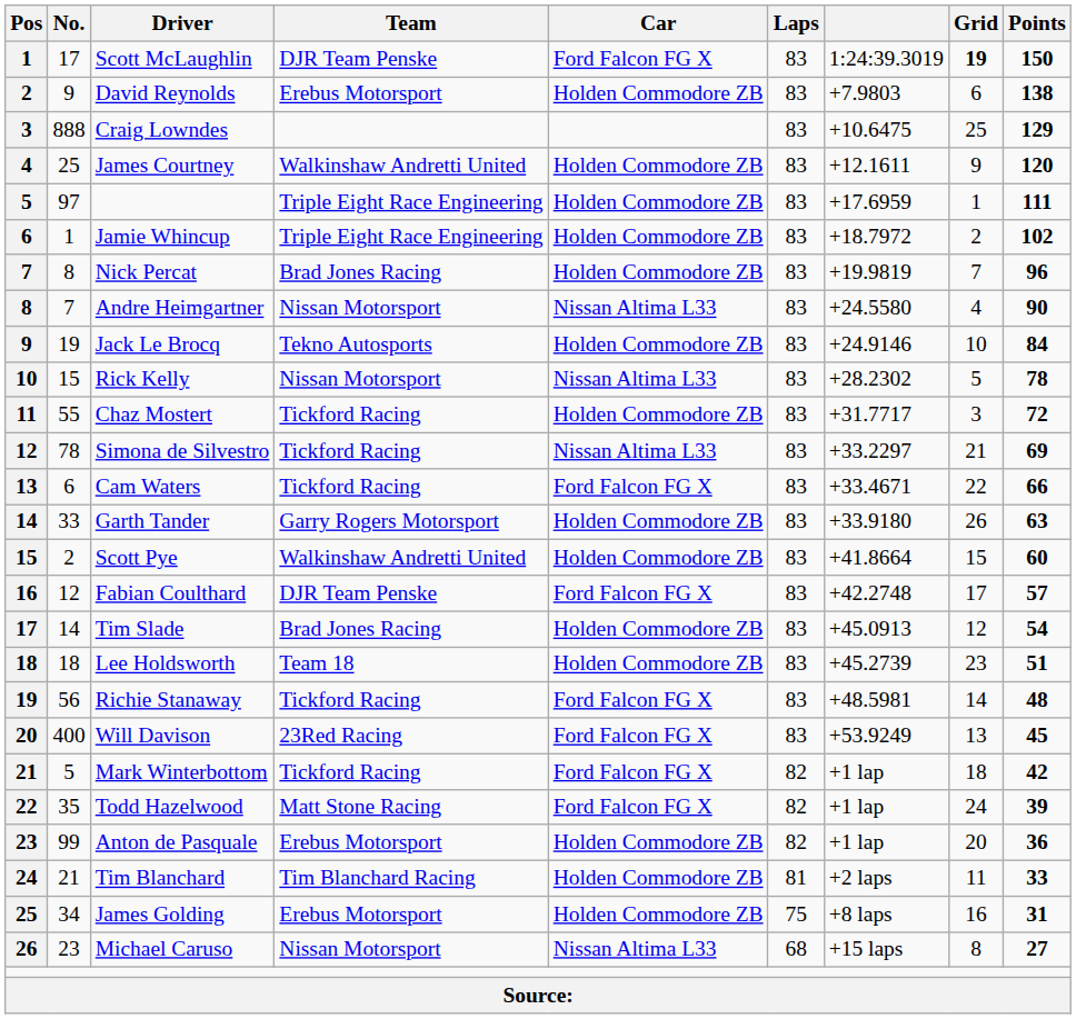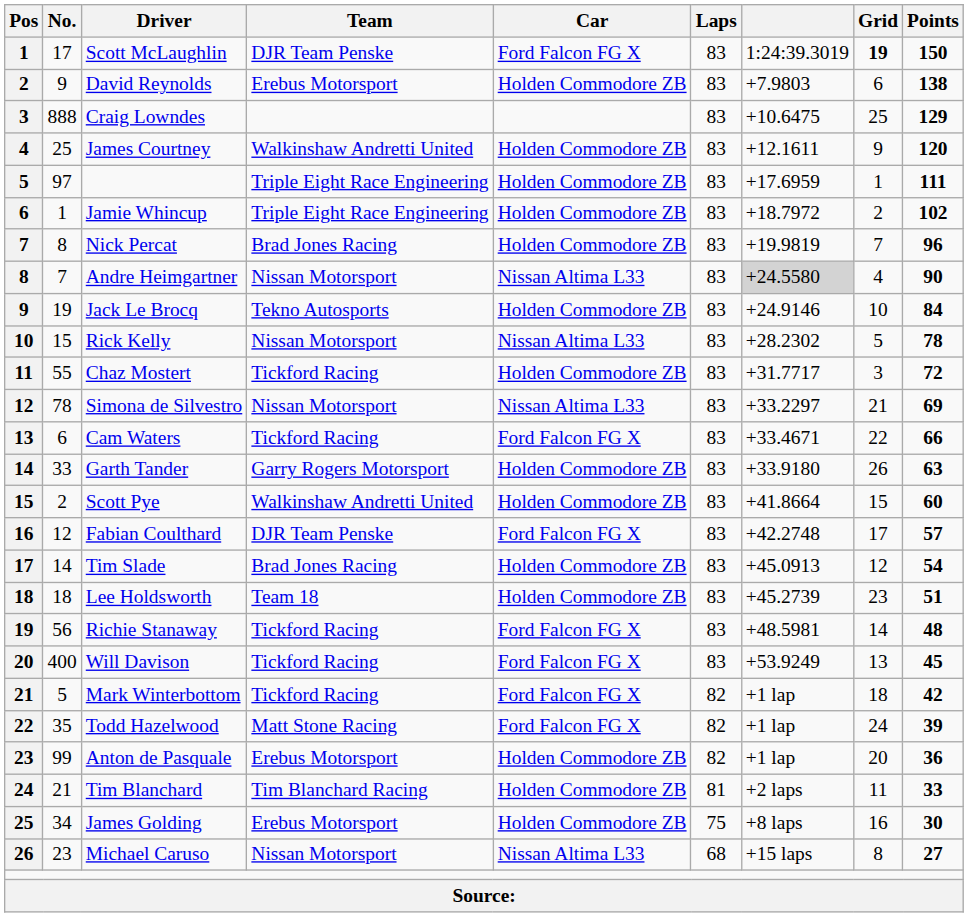 <table class="wikitable" style="font-size:90%;">
 <tr>
 <th>Pos</th>
 <th>No.</th>
 <th>Driver</th>
 <th>Team</th>
 <th>Car</th>
 <th>Laps</th>
 <th></th>
 <th>Grid</th>
 <th>Points</th>
 </tr>
 <tr>
 <th>1</th>
 <td align="center">17</td>
 <td> <a href='#'>Scott McLaughlin</a></td>
 <td><a href='#'>DJR Team Penske</a></td>
 <td><a href='#'>Ford Falcon FG X</a></td>
 <td align="center">83</td>
 <td>1:24:39.3019</td>
 <td align="center"><strong>19</strong></td>
 <td align="center"><strong>150</strong></td>
 </tr>
 <tr>
 <th>2</th>
 <td align="center">9</td>
 <td> <a href='#'>David Reynolds</a></td>
 <td><a href='#'>Erebus Motorsport</a></td>
 <td><a href='#'>Holden Commodore ZB</a></td>
 <td align="center">83</td>
 <td>+7.9803</td>
 <td align="center">6</td>
 <td align="center"><strong>138</strong></td>
 </tr>
 <tr>
 <th>3</th>
 <td align="center">888</td>
 <td> <a href='#'>Craig Lowndes</a></td>
 <td></td>
 <td></td>
 <td align="center">83</td>
 <td>+10.6475</td>
 <td align="center">25</td>
 <td align="center"><strong>129</strong></td>
 </tr>
 <tr>
 <th>4</th>
 <td align="center">25</td>
 <td> <a href='#'>James Courtney</a></td>
 <td><a href='#'>Walkinshaw Andretti United</a></td>
 <td><a href='#'>Holden Commodore ZB</a></td>
 <td align="center">83</td>
 <td>+12.1611</td>
 <td align="center">9</td>
 <td align="center"><strong>120</strong></td>
 </tr>
 <tr>
 <th>5</th>
 <td align="center">97</td>
 <td></td>
 <td><a href='#'>Triple Eight Race Engineering</a></td>
 <td><a href='#'>Holden Commodore ZB</a></td>
 <td align="center">83</td>
 <td>+17.6959</td>
 <td align="center">1</td>
 <td align="center"><strong>111</strong></td>
 </tr>
 <tr>
 <th>6</th>
 <td align="center">1</td>
 <td> <a href='#'>Jamie Whincup</a></td>
 <td><a href='#'>Triple Eight Race Engineering</a></td>
 <td><a href='#'>Holden Commodore ZB</a></td>
 <td align="center">83</td>
 <td>+18.7972</td>
 <td align="center">2</td>
 <td align="center"><strong>102</strong></td>
 </tr>
 <tr>
 <th>7</th>
 <td align="center">8</td>
 <td> <a href='#'>Nick Percat</a></td>
 <td><a href='#'>Brad Jones Racing</a></td>
 <td><a href='#'>Holden Commodore ZB</a></td>
 <td align="center">83</td>
 <td>+19.9819</td>
 <td align="center">7</td>
 <td align="center"><strong>96</strong></td>
 </tr>
 <tr>
 <th>8</th>
 <td align="center">7</td>
 <td> <a href='#'>Andre Heimgartner</a></td>
 <td><a href='#'>Nissan Motorsport</a></td>
 <td><a href='#'>Nissan Altima L33</a></td>
 <td align="center">83</td>
-<td>+24.5580</td>
+<td style="background: lightgrey;">+24.5580</td>
 <td align="center">4</td>
 <td align="center"><strong>90</strong></td>
 </tr>
 <tr>
 <th>9</th>
 <td align="center">19</td>
 <td> <a href='#'>Jack Le Brocq</a></td>
 <td><a href='#'>Tekno Autosports</a></td>
 <td><a href='#'>Holden Commodore ZB</a></td>
 <td align="center">83</td>
 <td>+24.9146</td>
 <td align="center">10</td>
 <td align="center"><strong>84</strong></td>
 </tr>
 <tr>
 <th>10</th>
 <td align="center">15</td>
 <td> <a href='#'>Rick Kelly</a></td>
 <td><a href='#'>Nissan Motorsport</a></td>
 <td><a href='#'>Nissan Altima L33</a></td>
 <td align="center">83</td>
 <td>+28.2302</td>
 <td align="center">5</td>
 <td align="center"><strong>78</strong></td>
 </tr>
 <tr>
 <th>11</th>
 <td align="center">55</td>
 <td> <a href='#'>Chaz Mostert</a></td>
 <td><a href='#'>Tickford Racing</a></td>
 <td><a href='#'>Holden Commodore ZB</a></td>
 <td align="center">83</td>
 <td>+31.7717</td>
 <td align="center">3</td>
 <td align="center"><strong>72</strong></td>
 </tr>
 <tr>
 <th>12</th>
 <td align="center">78</td>
 <td> <a href='#'>Simona de Silvestro</a></td>
-<td><a href='#'>Tickford Racing</a></td>
+<td><a href='#'>Nissan Motorsport</a></td>
 <td><a href='#'>Nissan Altima L33</a></td>
 <td align="center">83</td>
 <td>+33.2297</td>
 <td align="center">21</td>
 <td align="center"><strong>69</strong></td>
 </tr>
 <tr>
 <th>13</th>
 <td align="center">6</td>
 <td> <a href='#'>Cam Waters</a></td>
 <td><a href='#'>Tickford Racing</a></td>
 <td><a href='#'>Ford Falcon FG X</a></td>
 <td align="center">83</td>
 <td>+33.4671</td>
 <td align="center">22</td>
 <td align="center"><strong>66</strong></td>
 </tr>
 <tr>
 <th>14</th>
 <td align="center">33</td>
 <td> <a href='#'>Garth Tander</a></td>
 <td><a href='#'>Garry Rogers Motorsport</a></td>
 <td><a href='#'>Holden Commodore ZB</a></td>
 <td align="center">83</td>
 <td>+33.9180</td>
 <td align="center">26</td>
 <td align="center"><strong>63</strong></td>
 </tr>
 <tr>
 <th>15</th>
 <td align="center">2</td>
 <td> <a href='#'>Scott Pye</a></td>
 <td><a href='#'>Walkinshaw Andretti United</a></td>
 <td><a href='#'>Holden Commodore ZB</a></td>
 <td align="center">83</td>
 <td>+41.8664</td>
 <td align="center">15</td>
 <td align="center"><strong>60</strong></td>
 </tr>
 <tr>
 <th>16</th>
 <td align="center">12</td>
 <td> <a href='#'>Fabian Coulthard</a></td>
 <td><a href='#'>DJR Team Penske</a></td>
 <td><a href='#'>Ford Falcon FG X</a></td>
 <td align="center">83</td>
 <td>+42.2748</td>
 <td align="center">17</td>
 <td align="center"><strong>57</strong></td>
 </tr>
 <tr>
 <th>17</th>
 <td align="center">14</td>
 <td> <a href='#'>Tim Slade</a></td>
 <td><a href='#'>Brad Jones Racing</a></td>
 <td><a href='#'>Holden Commodore ZB</a></td>
 <td align="center">83</td>
 <td>+45.0913</td>
 <td align="center">12</td>
 <td align="center"><strong>54</strong></td>
 </tr>
 <tr>
 <th>18</th>
 <td align="center">18</td>
 <td> <a href='#'>Lee Holdsworth</a></td>
 <td><a href='#'>Team 18</a></td>
 <td><a href='#'>Holden Commodore ZB</a></td>
 <td align="center">83</td>
 <td>+45.2739</td>
 <td align="center">23</td>
 <td align="center"><strong>51</strong></td>
 </tr>
 <tr>
 <th>19</th>
 <td align="center">56</td>
 <td> <a href='#'>Richie Stanaway</a></td>
 <td><a href='#'>Tickford Racing</a></td>
 <td><a href='#'>Ford Falcon FG X</a></td>
 <td align="center">83</td>
 <td>+48.5981</td>
 <td align="center">14</td>
 <td align="center"><strong>48</strong></td>
 </tr>
 <tr>
 <th>20</th>
 <td align="center">400</td>
 <td> <a href='#'>Will Davison</a></td>
-<td><a href='#'>23Red Racing</a></td>
+<td><a href='#'>Tickford Racing</a></td>
 <td><a href='#'>Ford Falcon FG X</a></td>
 <td align="center">83</td>
 <td>+53.9249</td>
 <td align="center">13</td>
 <td align="center"><strong>45</strong></td>
 </tr>
 <tr>
 <th>21</th>
 <td align="center">5</td>
 <td> <a href='#'>Mark Winterbottom</a></td>
 <td><a href='#'>Tickford Racing</a></td>
 <td><a href='#'>Ford Falcon FG X</a></td>
 <td align="center">82</td>
 <td>+1 lap</td>
 <td align="center">18</td>
 <td align="center"><strong>42</strong></td>
 </tr>
 <tr>
 <th>22</th>
 <td align="center">35</td>
 <td> <a href='#'>Todd Hazelwood</a></td>
 <td><a href='#'>Matt Stone Racing</a></td>
 <td><a href='#'>Ford Falcon FG X</a></td>
 <td align="center">82</td>
 <td>+1 lap</td>
 <td align="center">24</td>
 <td align="center"><strong>39</strong></td>
 </tr>
 <tr>
 <th>23</th>
 <td align="center">99</td>
 <td> <a href='#'>Anton de Pasquale</a></td>
 <td><a href='#'>Erebus Motorsport</a></td>
 <td><a href='#'>Holden Commodore ZB</a></td>
 <td align="center">82</td>
 <td>+1 lap</td>
 <td align="center">20</td>
 <td align="center"><strong>36</strong></td>
 </tr>
 <tr>
 <th>24</th>
 <td align="center">21</td>
 <td> <a href='#'>Tim Blanchard</a></td>
 <td><a href='#'>Tim Blanchard Racing</a></td>
 <td><a href='#'>Holden Commodore ZB</a></td>
 <td align="center">81</td>
 <td>+2 laps</td>
 <td align="center">11</td>
 <td align="center"><strong>33</strong></td>
 </tr>
 <tr>
 <th>25</th>
 <td align="center">34</td>
 <td> <a href='#'>James Golding</a></td>
 <td><a href='#'>Erebus Motorsport</a></td>
 <td><a href='#'>Holden Commodore ZB</a></td>
 <td align="center">75</td>
 <td>+8 laps</td>
 <td align="center">16</td>
-<td align="center"><strong>31</strong></td>
+<td align="center"><strong>30</strong></td>
 </tr>
 <tr>
 <th>26</th>
 <td align="center">23</td>
 <td> <a href='#'>Michael Caruso</a></td>
 <td><a href='#'>Nissan Motorsport</a></td>
 <td><a href='#'>Nissan Altima L33</a></td>
 <td align="center">68</td>
 <td>+15 laps</td>
 <td align="center">8</td>
 <td align="center"><strong>27</strong></td>
 </tr>
 <tr>
 <td colspan="9" align="center"></td>
 </tr>
 <tr>
 <th colspan="9">Source:</th>
 </tr>
 </table>
